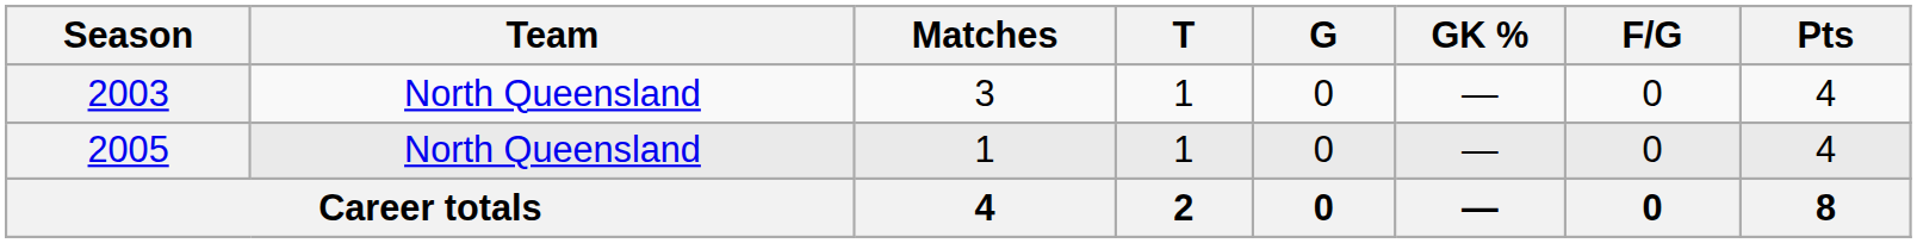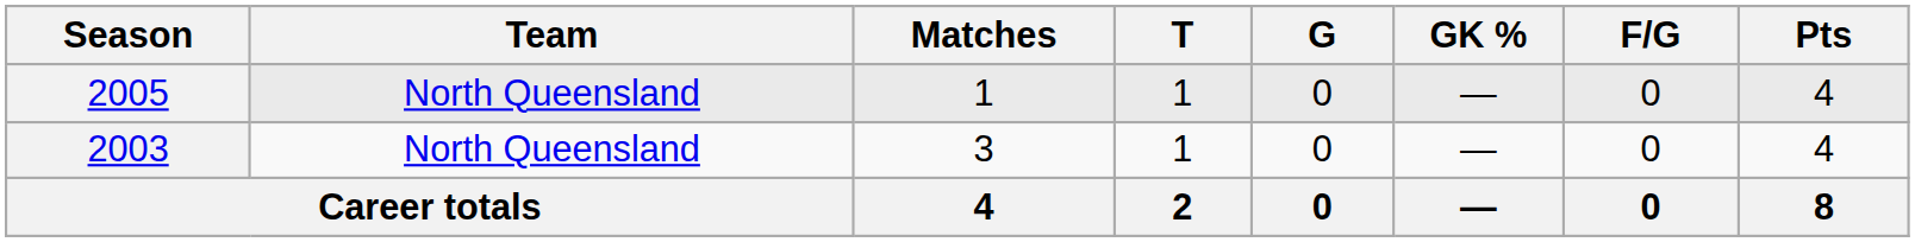 <table class="wikitable sortable"  style="font-size:90%; text-align:center; width:85%;">
 <tr>
 <th width=2%>Season</th>
 <th width=8%>Team</th>
 <th width=2%>Matches</th>
 <th width=2%>T</th>
 <th width=2%>G</th>
 <th width=2%>GK %</th>
 <th width=2%>F/G</th>
 <th width=2%>Pts</th>
 </tr>
-<tr>
-<th scope="row" style="text-align:center; font-weight:normal"><a href='#'>2003</a></th>
+<tr style="background:#eaeaea;">
+<th scope="row" style="text-align:center; font-weight:normal"><a href='#'>2005</a></th>
 <td style="text-align:center;"> <a href='#'>North Queensland</a></td>
-<td>3</td>
+<td>1</td>
 <td>1</td>
 <td>0</td>
 <td>—</td>
 <td>0</td>
 <td>4</td>
 </tr>
-<tr style="background:#eaeaea;">
-<th scope="row" style="text-align:center; font-weight:normal"><a href='#'>2005</a></th>
+<tr>
+<th scope="row" style="text-align:center; font-weight:normal"><a href='#'>2003</a></th>
 <td style="text-align:center;"> <a href='#'>North Queensland</a></td>
-<td>1</td>
+<td>3</td>
 <td>1</td>
 <td>0</td>
 <td>—</td>
 <td>0</td>
 <td>4</td>
 </tr>
 <tr class="sortbottom">
 <th colspan=2>Career totals</th>
 <th>4</th>
 <th>2</th>
 <th>0</th>
 <th>—</th>
 <th>0</th>
 <th>8</th>
 </tr>
 </table>
